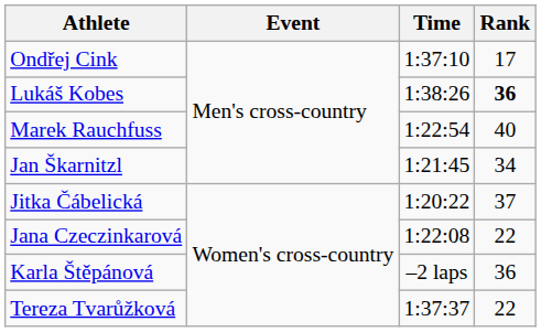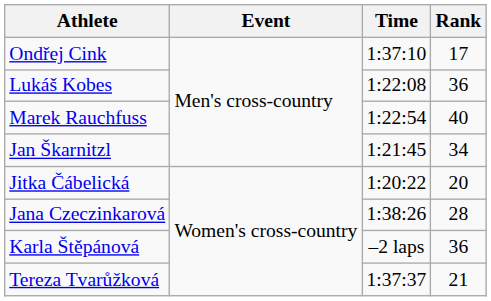 <table class="wikitable" style="font-size:90%">
 <tr>
 <th>Athlete</th>
 <th>Event</th>
 <th>Time</th>
 <th>Rank</th>
 </tr>
 <tr align=center>
 <td align=left><a href='#'>Ondřej Cink</a></td>
 <td align=left rowspan=4>Men's cross-country</td>
 <td>1:37:10</td>
 <td>17</td>
 </tr>
 <tr align=center>
 <td align=left><a href='#'>Lukáš Kobes</a></td>
-<td>1:38:26</td>
-<td><strong>36</strong></td>
+<td>1:22:08</td>
+<td>36</td>
 </tr>
 <tr align=center>
 <td align=left><a href='#'>Marek Rauchfuss</a></td>
 <td>1:22:54</td>
 <td>40</td>
 </tr>
 <tr align=center>
 <td align=left><a href='#'>Jan Škarnitzl</a></td>
 <td>1:21:45</td>
 <td>34</td>
 </tr>
 <tr align=center>
 <td align=left><a href='#'>Jitka Čábelická</a></td>
 <td align=left rowspan=4>Women's cross-country</td>
 <td>1:20:22</td>
-<td>37</td>
+<td>20</td>
 </tr>
 <tr align=center>
 <td align=left><a href='#'>Jana Czeczinkarová</a></td>
-<td>1:22:08</td>
-<td>22</td>
+<td>1:38:26</td>
+<td>28</td>
 </tr>
 <tr align=center>
 <td align=left><a href='#'>Karla Štěpánová</a></td>
 <td>–2 laps</td>
 <td>36</td>
 </tr>
 <tr align=center>
 <td align=left><a href='#'>Tereza Tvarůžková</a></td>
 <td>1:37:37</td>
-<td>22</td>
+<td>21</td>
 </tr>
 </table>
